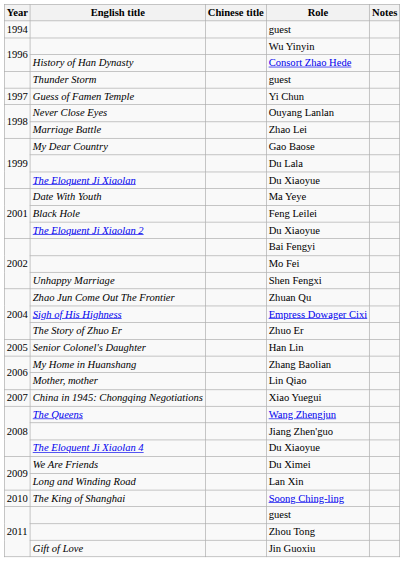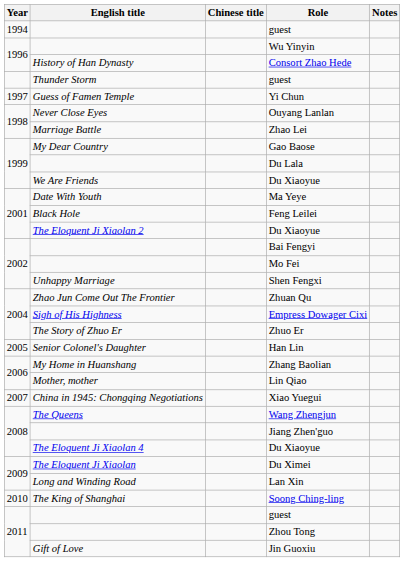 <table class="wikitable">
 <tr>
 <th>Year</th>
 <th>English title</th>
 <th>Chinese title</th>
 <th>Role</th>
 <th>Notes</th>
 </tr>
 <tr>
 <td>1994</td>
 <td></td>
 <td></td>
 <td>guest</td>
 <td></td>
 </tr>
 <tr>
 <td rowspan="2">1996</td>
 <td></td>
 <td></td>
 <td>Wu Yinyin</td>
 <td></td>
 </tr>
 <tr>
 <td><em>History of Han Dynasty</em></td>
 <td></td>
 <td><a href='#'>Consort Zhao Hede</a></td>
 <td></td>
 </tr>
 <tr>
 <td></td>
 <td><em>Thunder Storm</em></td>
 <td></td>
 <td>guest</td>
 <td></td>
 </tr>
 <tr>
 <td>1997</td>
 <td><em>Guess of Famen Temple</em></td>
 <td></td>
 <td>Yi Chun</td>
 <td></td>
 </tr>
 <tr>
 <td rowspan="2">1998</td>
 <td><em>Never Close Eyes</em></td>
 <td></td>
 <td>Ouyang Lanlan</td>
 <td></td>
 </tr>
 <tr>
 <td><em>Marriage Battle</em></td>
 <td></td>
 <td>Zhao Lei</td>
 <td></td>
 </tr>
 <tr>
 <td rowspan="3">1999</td>
 <td><em>My Dear Country</em></td>
 <td></td>
 <td>Gao Baose</td>
 <td></td>
 </tr>
 <tr>
 <td></td>
 <td></td>
 <td>Du Lala</td>
 <td></td>
 </tr>
 <tr>
-<td><em><a href='#'>The Eloquent Ji Xiaolan</a></em></td>
+<td><em>We Are Friends</em></td>
 <td></td>
 <td>Du Xiaoyue</td>
 <td></td>
 </tr>
 <tr>
 <td rowspan="3">2001</td>
 <td><em>Date With Youth</em></td>
 <td></td>
 <td>Ma Yeye</td>
 <td></td>
 </tr>
 <tr>
 <td><em>Black Hole</em></td>
 <td></td>
 <td>Feng Leilei</td>
 <td></td>
 </tr>
 <tr>
 <td><em><a href='#'>The Eloquent Ji Xiaolan 2</a></em></td>
 <td></td>
 <td>Du Xiaoyue</td>
 <td></td>
 </tr>
 <tr>
 <td rowspan="3">2002</td>
 <td></td>
 <td></td>
 <td>Bai Fengyi</td>
 <td></td>
 </tr>
 <tr>
 <td></td>
 <td></td>
 <td>Mo Fei</td>
 <td></td>
 </tr>
 <tr>
 <td><em>Unhappy Marriage</em></td>
 <td></td>
 <td>Shen Fengxi</td>
 <td></td>
 </tr>
 <tr>
 <td rowspan="3">2004</td>
 <td><em>Zhao Jun Come Out The Frontier</em></td>
 <td></td>
 <td>Zhuan Qu</td>
 <td></td>
 </tr>
 <tr>
 <td><em><a href='#'>Sigh of His Highness</a></em></td>
 <td></td>
 <td><a href='#'>Empress Dowager Cixi</a></td>
 <td></td>
 </tr>
 <tr>
 <td><em>The Story of Zhuo Er</em></td>
 <td></td>
 <td>Zhuo Er</td>
 <td></td>
 </tr>
 <tr>
 <td>2005</td>
 <td><em>Senior Colonel's Daughter</em></td>
 <td></td>
 <td>Han Lin</td>
 <td></td>
 </tr>
 <tr>
 <td rowspan="2">2006</td>
 <td><em>My Home in Huanshang</em></td>
 <td></td>
 <td>Zhang Baolian</td>
 <td></td>
 </tr>
 <tr>
 <td><em>Mother, mother</em></td>
 <td></td>
 <td>Lin Qiao</td>
 <td></td>
 </tr>
 <tr>
 <td>2007</td>
 <td><em>China in 1945: Chongqing Negotiations</em></td>
 <td></td>
 <td>Xiao Yuegui</td>
 <td></td>
 </tr>
 <tr>
 <td rowspan="3">2008</td>
 <td><em><a href='#'>The Queens</a></em></td>
 <td></td>
 <td><a href='#'>Wang Zhengjun</a></td>
 <td></td>
 </tr>
 <tr>
 <td></td>
 <td></td>
 <td>Jiang Zhen'guo</td>
 <td></td>
 </tr>
 <tr>
 <td><em><a href='#'>The Eloquent Ji Xiaolan 4</a></em></td>
 <td></td>
 <td>Du Xiaoyue</td>
 <td></td>
 </tr>
 <tr>
 <td rowspan="2">2009</td>
-<td><em>We Are Friends</em></td>
+<td><em><a href='#'>The Eloquent Ji Xiaolan</a></em></td>
 <td></td>
 <td>Du Ximei</td>
 <td></td>
 </tr>
 <tr>
 <td><em>Long and Winding Road</em></td>
 <td></td>
 <td>Lan Xin</td>
 <td></td>
 </tr>
 <tr>
 <td>2010</td>
 <td><em>The King of Shanghai</em></td>
 <td></td>
 <td><a href='#'>Soong Ching-ling</a></td>
 <td></td>
 </tr>
 <tr>
 <td rowspan="3">2011</td>
 <td></td>
 <td></td>
 <td>guest</td>
 <td></td>
 </tr>
 <tr>
 <td></td>
 <td></td>
 <td>Zhou Tong</td>
 <td></td>
 </tr>
 <tr>
 <td><em>Gift of Love</em></td>
 <td></td>
 <td>Jin Guoxiu</td>
 <td></td>
 </tr>
 </table>
